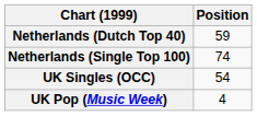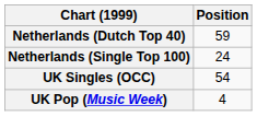 <table class="wikitable sortable plainrowheaders" style="text-align:center">
 <tr>
 <th>Chart (1999)</th>
 <th>Position</th>
 </tr>
 <tr>
 <th scope="row">Netherlands (Dutch Top 40)</th>
 <td>59</td>
 </tr>
 <tr>
 <th scope="row">Netherlands (Single Top 100)</th>
-<td>74</td>
+<td>24</td>
 </tr>
 <tr>
 <th scope="row">UK Singles (OCC)</th>
 <td>54</td>
 </tr>
 <tr>
 <th scope="row">UK Pop (<em><a href='#'>Music Week</a></em>)</th>
 <td>4</td>
 </tr>
 </table>
